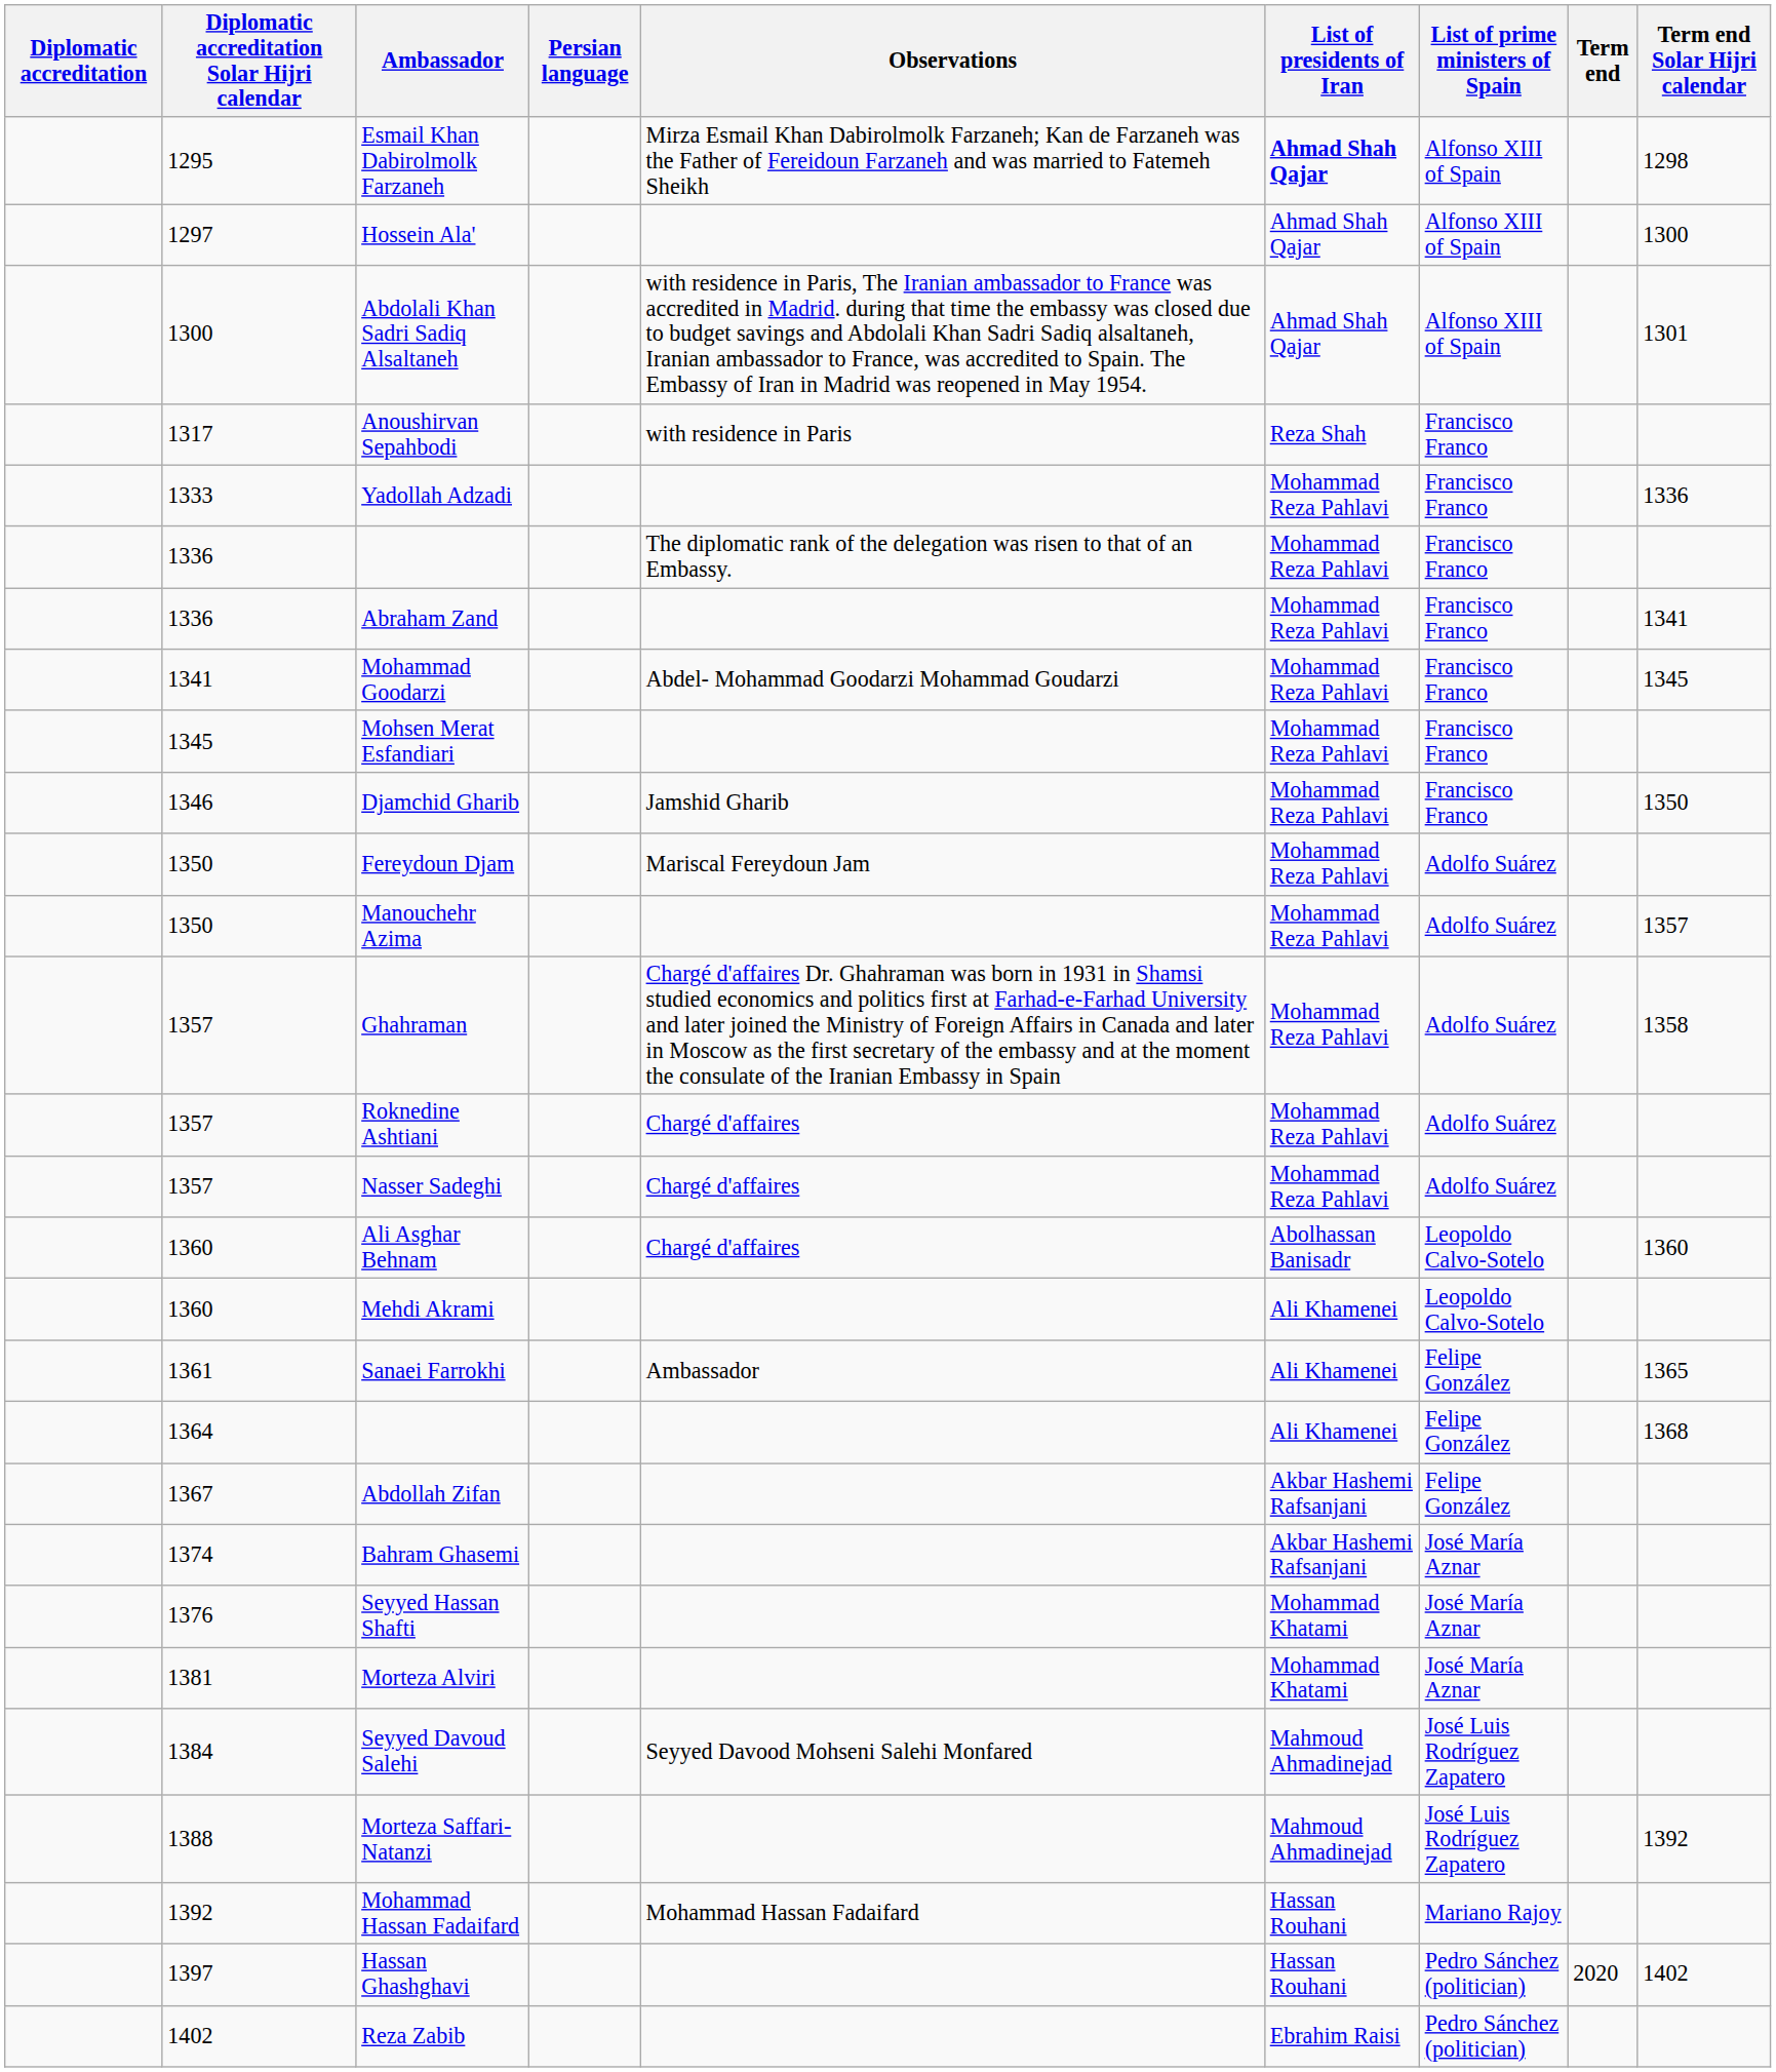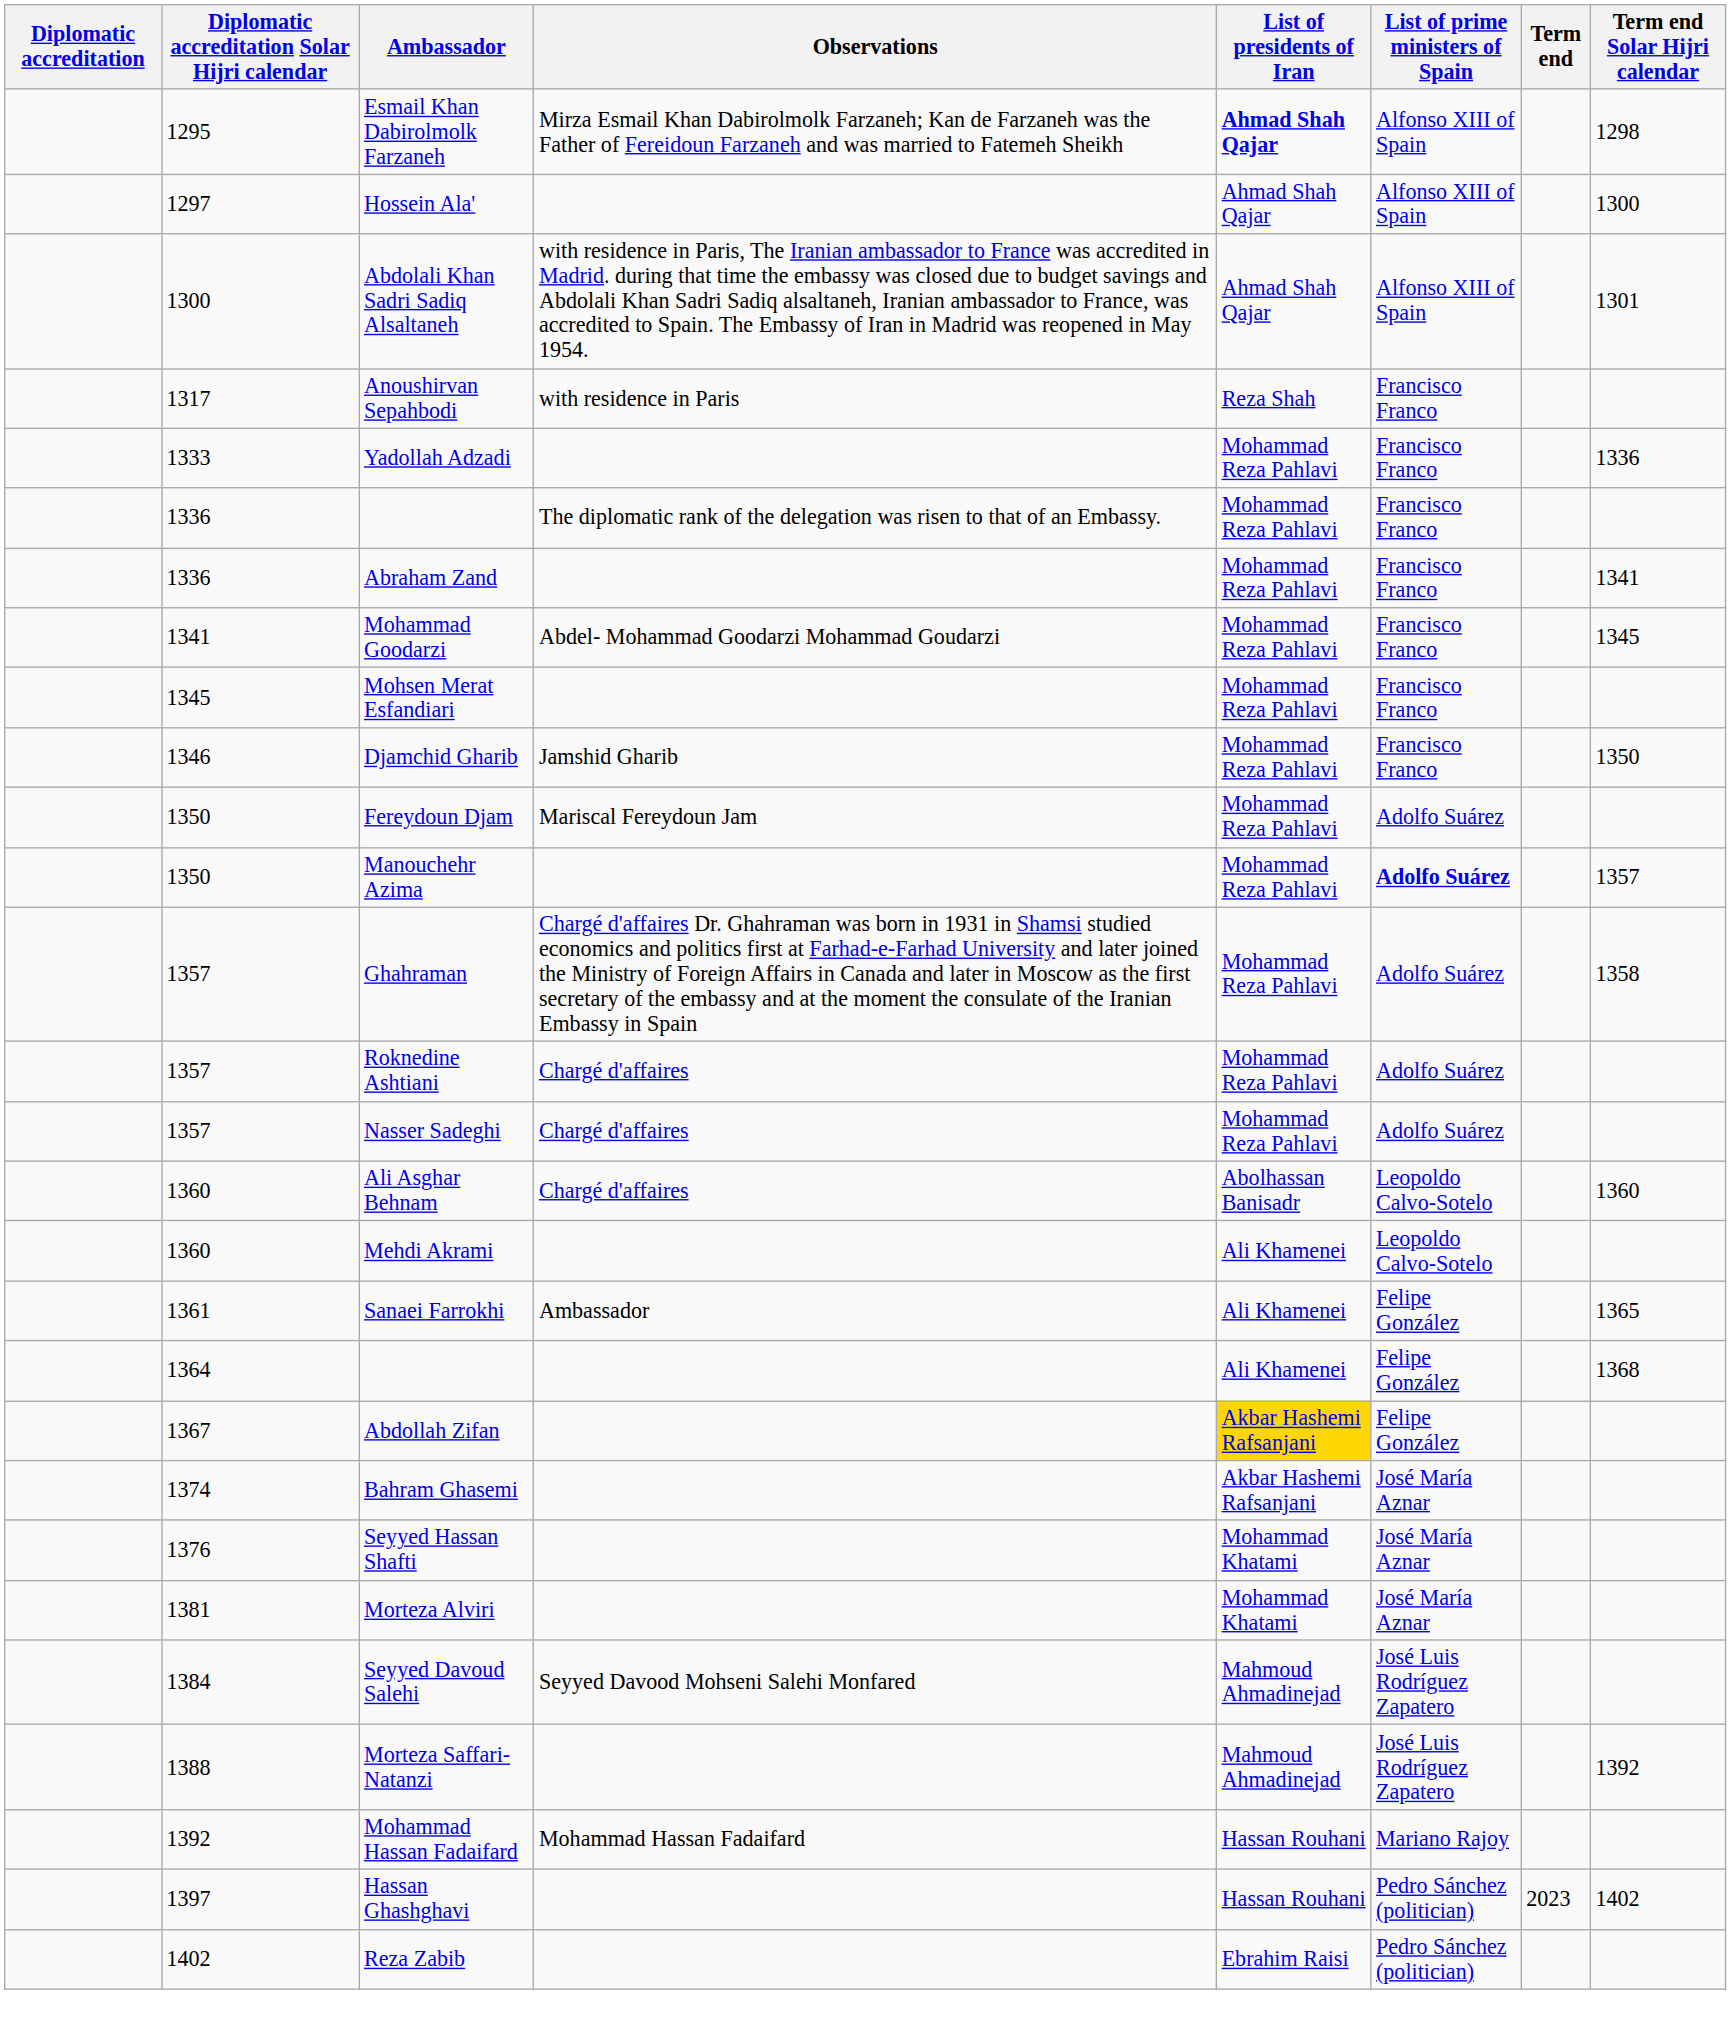 <table class="wikitable sortable">
 <tr>
 <th><a href='#'>Diplomatic accreditation</a></th>
 <th><a href='#'>Diplomatic accreditation</a> <a href='#'>Solar Hijri calendar</a></th>
 <th><a href='#'>Ambassador</a></th>
-<th><a href='#'>Persian language</a></th>
 <th>Observations</th>
 <th><a href='#'>List of presidents of Iran</a></th>
 <th><a href='#'>List of prime ministers of Spain</a></th>
 <th>Term end</th>
 <th>Term end <a href='#'>Solar Hijri calendar</a></th>
 </tr>
 <tr>
 <td></td>
 <td>1295</td>
 <td><a href='#'>Esmail Khan Dabirolmolk Farzaneh</a></td>
-<td></td>
 <td>Mirza Esmail Khan Dabirolmolk Farzaneh; Kan de Farzaneh was the Father of <a href='#'>Fereidoun Farzaneh</a> and was married to Fatemeh Sheikh </td>
 <td><strong><a href='#'>Ahmad Shah Qajar</a></strong></td>
 <td><a href='#'>Alfonso XIII of Spain</a></td>
 <td></td>
 <td>1298</td>
 </tr>
 <tr>
 <td></td>
 <td>1297</td>
 <td><a href='#'>Hossein Ala'</a></td>
 <td></td>
-<td></td>
 <td><a href='#'>Ahmad Shah Qajar</a></td>
 <td><a href='#'>Alfonso XIII of Spain</a></td>
 <td></td>
 <td>1300</td>
 </tr>
 <tr>
 <td></td>
 <td>1300</td>
 <td><a href='#'>Abdolali Khan Sadri Sadiq Alsaltaneh</a></td>
-<td></td>
 <td>with residence in Paris, The <a href='#'>Iranian ambassador to France</a> was accredited in <a href='#'>Madrid</a>. during that time the embassy was closed due to budget savings and Abdolali Khan Sadri Sadiq alsaltaneh, Iranian ambassador to France, was accredited to Spain. The Embassy of Iran in Madrid was reopened in May 1954.</td>
 <td><a href='#'>Ahmad Shah Qajar</a></td>
 <td><a href='#'>Alfonso XIII of Spain</a></td>
 <td></td>
 <td>1301</td>
 </tr>
 <tr>
 <td></td>
 <td>1317</td>
 <td><a href='#'>Anoushirvan Sepahbodi</a></td>
-<td></td>
 <td>with residence in Paris</td>
 <td><a href='#'>Reza Shah</a></td>
 <td><a href='#'>Francisco Franco </a></td>
 <td></td>
 <td></td>
 </tr>
 <tr>
 <td></td>
 <td>1333</td>
 <td><a href='#'>Yadollah Adzadi</a></td>
 <td></td>
-<td></td>
 <td><a href='#'>Mohammad Reza Pahlavi</a></td>
 <td><a href='#'>Francisco Franco </a></td>
 <td></td>
 <td>1336</td>
 </tr>
 <tr>
 <td></td>
 <td>1336</td>
-<td></td>
 <td></td>
 <td>The diplomatic rank of the delegation was risen to that of an Embassy.</td>
 <td><a href='#'>Mohammad Reza Pahlavi</a></td>
 <td><a href='#'>Francisco Franco </a></td>
 <td></td>
 <td></td>
 </tr>
 <tr>
 <td></td>
 <td>1336</td>
 <td><a href='#'>Abraham Zand</a></td>
 <td></td>
-<td></td>
 <td><a href='#'>Mohammad Reza Pahlavi</a></td>
 <td><a href='#'>Francisco Franco </a></td>
 <td></td>
 <td>1341</td>
 </tr>
 <tr>
 <td></td>
 <td>1341</td>
 <td><a href='#'>Mohammad Goodarzi</a></td>
-<td></td>
 <td>Abdel- Mohammad Goodarzi Mohammad Goudarzi</td>
 <td><a href='#'>Mohammad Reza Pahlavi</a></td>
 <td><a href='#'>Francisco Franco </a></td>
 <td></td>
 <td>1345</td>
 </tr>
 <tr>
 <td></td>
 <td>1345</td>
 <td><a href='#'>Mohsen Merat Esfandiari</a></td>
 <td></td>
-<td></td>
 <td><a href='#'>Mohammad Reza Pahlavi</a></td>
 <td><a href='#'>Francisco Franco </a></td>
 <td></td>
 <td></td>
 </tr>
 <tr>
 <td></td>
 <td>1346</td>
 <td><a href='#'>Djamchid Gharib</a></td>
-<td></td>
 <td>Jamshid Gharib</td>
 <td><a href='#'>Mohammad Reza Pahlavi</a></td>
 <td><a href='#'>Francisco Franco </a></td>
 <td></td>
 <td>1350</td>
 </tr>
 <tr>
 <td></td>
 <td>1350</td>
 <td><a href='#'>Fereydoun Djam</a></td>
-<td></td>
 <td>Mariscal Fereydoun Jam</td>
 <td><a href='#'>Mohammad Reza Pahlavi</a></td>
 <td><a href='#'>Adolfo Suárez </a></td>
 <td></td>
 <td></td>
 </tr>
 <tr>
 <td></td>
 <td>1350</td>
 <td><a href='#'>Manouchehr Azima</a></td>
 <td></td>
-<td></td>
 <td><a href='#'>Mohammad Reza Pahlavi</a></td>
-<td><a href='#'>Adolfo Suárez </a></td>
+<td><strong><a href='#'>Adolfo Suárez </a></strong></td>
 <td></td>
 <td>1357</td>
 </tr>
 <tr>
 <td></td>
 <td>1357</td>
 <td><a href='#'>Ghahraman  </a></td>
-<td></td>
 <td><a href='#'>Chargé d'affaires</a> Dr. Ghahraman  was born in 1931 in <a href='#'>Shamsi</a> studied economics and politics first at <a href='#'>Farhad-e-Farhad University</a> and later joined the Ministry of Foreign Affairs in Canada and later in Moscow as the first secretary of the embassy and at the moment the consulate of the Iranian Embassy in Spain</td>
 <td><a href='#'>Mohammad Reza Pahlavi</a></td>
 <td><a href='#'>Adolfo Suárez </a></td>
 <td></td>
 <td>1358</td>
 </tr>
 <tr>
 <td></td>
 <td>1357</td>
 <td><a href='#'>Roknedine Ashtiani</a></td>
-<td></td>
 <td><a href='#'>Chargé d'affaires</a></td>
 <td><a href='#'>Mohammad Reza Pahlavi</a></td>
 <td><a href='#'>Adolfo Suárez </a></td>
 <td></td>
 <td></td>
 </tr>
 <tr>
 <td></td>
 <td>1357</td>
 <td><a href='#'>Nasser Sadeghi </a></td>
-<td></td>
 <td><a href='#'>Chargé d'affaires</a></td>
 <td><a href='#'>Mohammad Reza Pahlavi</a></td>
 <td><a href='#'>Adolfo Suárez </a></td>
 <td></td>
 <td></td>
 </tr>
 <tr>
 <td></td>
 <td>1360</td>
 <td><a href='#'>Ali Asghar Behnam</a></td>
-<td></td>
 <td><a href='#'>Chargé d'affaires</a></td>
 <td><a href='#'>Abolhassan Banisadr</a></td>
 <td><a href='#'>Leopoldo Calvo-Sotelo </a></td>
 <td></td>
 <td>1360</td>
 </tr>
 <tr>
 <td></td>
 <td>1360</td>
 <td><a href='#'>Mehdi Akrami</a></td>
 <td></td>
-<td></td>
 <td><a href='#'>Ali Khamenei</a></td>
 <td><a href='#'>Leopoldo Calvo-Sotelo </a></td>
 <td></td>
 <td></td>
 </tr>
 <tr>
 <td></td>
 <td>1361</td>
 <td><a href='#'>Sanaei Farrokhi </a></td>
-<td></td>
 <td>Ambassador</td>
 <td><a href='#'>Ali Khamenei</a></td>
 <td><a href='#'>Felipe González </a></td>
 <td></td>
 <td>1365</td>
 </tr>
 <tr>
 <td></td>
 <td>1364</td>
-<td></td>
 <td></td>
 <td></td>
 <td><a href='#'>Ali Khamenei</a></td>
 <td><a href='#'>Felipe González </a></td>
 <td></td>
 <td>1368</td>
 </tr>
 <tr>
 <td></td>
 <td>1367</td>
 <td><a href='#'>Abdollah Zifan</a></td>
 <td></td>
-<td></td>
-<td><a href='#'>Akbar Hashemi Rafsanjani</a></td>
+<td style="background: gold;"><a href='#'>Akbar Hashemi Rafsanjani</a></td>
 <td><a href='#'>Felipe González </a></td>
 <td></td>
 <td></td>
 </tr>
 <tr>
 <td></td>
 <td>1374</td>
 <td><a href='#'>Bahram Ghasemi</a></td>
-<td></td>
 <td></td>
 <td><a href='#'>Akbar Hashemi Rafsanjani</a></td>
 <td><a href='#'>José María Aznar </a></td>
 <td></td>
 <td></td>
 </tr>
 <tr>
 <td></td>
 <td>1376</td>
 <td><a href='#'>Seyyed Hassan Shafti</a></td>
 <td></td>
-<td></td>
 <td><a href='#'>Mohammad Khatami</a></td>
 <td><a href='#'>José María Aznar </a></td>
 <td></td>
 <td></td>
 </tr>
 <tr>
 <td></td>
 <td>1381</td>
 <td><a href='#'>Morteza Alviri</a></td>
 <td></td>
-<td></td>
 <td><a href='#'>Mohammad Khatami</a></td>
 <td><a href='#'>José María Aznar </a></td>
 <td></td>
 <td></td>
 </tr>
 <tr>
 <td></td>
 <td>1384</td>
 <td><a href='#'>Seyyed Davoud Salehi</a></td>
-<td></td>
 <td>Seyyed Davood Mohseni Salehi Monfared</td>
 <td><a href='#'>Mahmoud Ahmadinejad</a></td>
 <td><a href='#'>José Luis Rodríguez Zapatero </a></td>
 <td></td>
 <td></td>
 </tr>
 <tr>
 <td></td>
 <td>1388</td>
 <td><a href='#'>Morteza Saffari-Natanzi</a></td>
 <td></td>
-<td></td>
 <td><a href='#'>Mahmoud Ahmadinejad</a></td>
 <td><a href='#'>José Luis Rodríguez Zapatero </a></td>
 <td></td>
 <td>1392</td>
 </tr>
 <tr>
 <td></td>
 <td>1392</td>
 <td><a href='#'>Mohammad Hassan Fadaifard</a></td>
-<td></td>
 <td>Mohammad Hassan Fadaifard</td>
 <td><a href='#'>Hassan Rouhani</a></td>
 <td><a href='#'>Mariano Rajoy</a></td>
 <td></td>
 <td></td>
 </tr>
 <tr>
 <td></td>
 <td>1397</td>
 <td><a href='#'>Hassan Ghashghavi</a></td>
 <td></td>
-<td></td>
 <td><a href='#'>Hassan Rouhani</a></td>
 <td><a href='#'>Pedro Sánchez (politician)</a></td>
-<td>2020</td>
+<td>2023</td>
 <td>1402</td>
 </tr>
 <tr>
 <td></td>
 <td>1402</td>
 <td><a href='#'>Reza Zabib</a></td>
 <td></td>
-<td></td>
 <td><a href='#'>Ebrahim Raisi</a></td>
 <td><a href='#'>Pedro Sánchez (politician)</a></td>
 <td></td>
 <td></td>
 </tr>
 </table>
